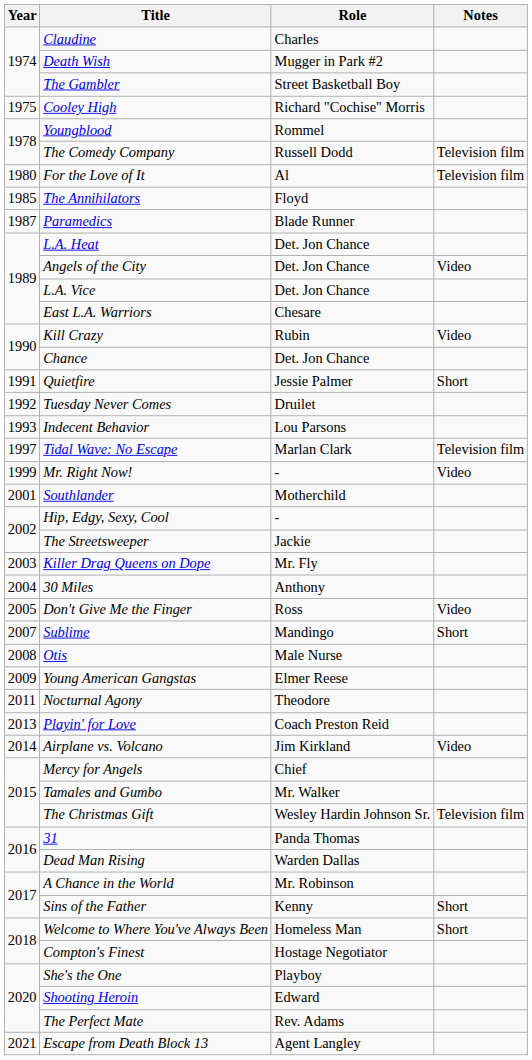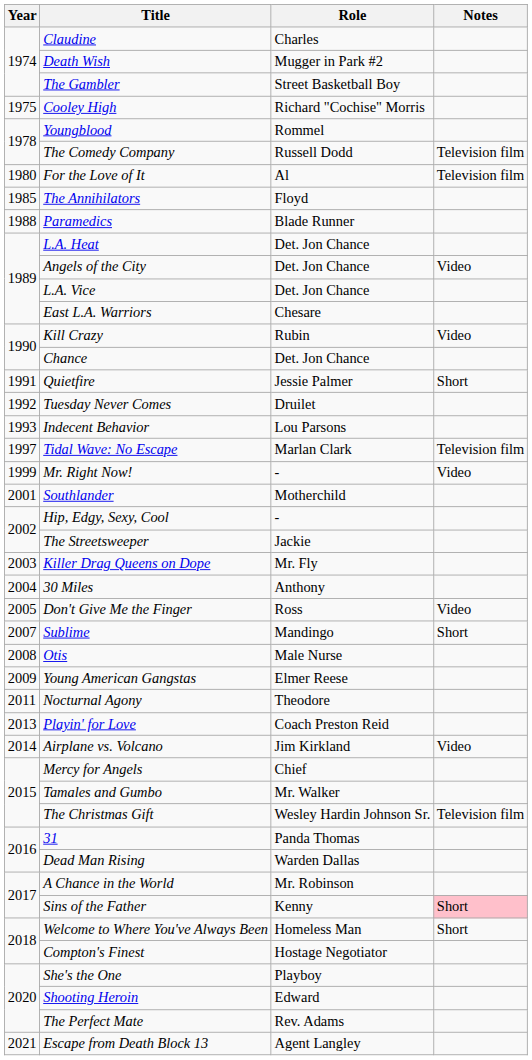 <table class = "wikitable sortable">
 <tr>
 <th>Year</th>
 <th>Title</th>
 <th>Role</th>
 <th class = "unsortable">Notes</th>
 </tr>
 <tr>
 <td rowspan=3>1974</td>
 <td><em><a href='#'>Claudine</a></em></td>
 <td>Charles</td>
 <td></td>
 </tr>
 <tr>
 <td><em><a href='#'>Death Wish</a></em></td>
 <td>Mugger in Park #2</td>
 <td></td>
 </tr>
 <tr>
 <td><em><a href='#'>The Gambler</a></em></td>
 <td>Street Basketball Boy</td>
 <td></td>
 </tr>
 <tr>
 <td>1975</td>
 <td><em><a href='#'>Cooley High</a></em></td>
 <td>Richard "Cochise" Morris</td>
 <td></td>
 </tr>
 <tr>
 <td rowspan=2>1978</td>
 <td><em><a href='#'>Youngblood</a></em></td>
 <td>Rommel</td>
 <td></td>
 </tr>
 <tr>
 <td><em>The Comedy Company</em></td>
 <td>Russell Dodd</td>
 <td>Television film</td>
 </tr>
 <tr>
 <td>1980</td>
 <td><em>For the Love of It</em></td>
 <td>Al</td>
 <td>Television film</td>
 </tr>
 <tr>
 <td>1985</td>
 <td><em><a href='#'>The Annihilators</a></em></td>
 <td>Floyd</td>
 <td></td>
 </tr>
 <tr>
-<td>1987</td>
+<td>1988</td>
 <td><em><a href='#'>Paramedics</a></em></td>
 <td>Blade Runner</td>
 <td></td>
 </tr>
 <tr>
 <td rowspan=4>1989</td>
 <td><em><a href='#'>L.A. Heat</a></em></td>
 <td>Det. Jon Chance</td>
 <td></td>
 </tr>
 <tr>
 <td><em>Angels of the City</em></td>
 <td>Det. Jon Chance</td>
 <td>Video</td>
 </tr>
 <tr>
 <td><em>L.A. Vice</em></td>
 <td>Det. Jon Chance</td>
 <td></td>
 </tr>
 <tr>
 <td><em>East L.A. Warriors</em></td>
 <td>Chesare</td>
 <td></td>
 </tr>
 <tr>
 <td rowspan=2>1990</td>
 <td><em>Kill Crazy</em></td>
 <td>Rubin</td>
 <td>Video</td>
 </tr>
 <tr>
 <td><em>Chance</em></td>
 <td>Det. Jon Chance</td>
 <td></td>
 </tr>
 <tr>
 <td>1991</td>
 <td><em>Quietfire</em></td>
 <td>Jessie Palmer</td>
 <td>Short</td>
 </tr>
 <tr>
 <td>1992</td>
 <td><em>Tuesday Never Comes</em></td>
 <td>Druilet</td>
 <td></td>
 </tr>
 <tr>
 <td>1993</td>
 <td><em>Indecent Behavior</em></td>
 <td>Lou Parsons</td>
 <td></td>
 </tr>
 <tr>
 <td>1997</td>
 <td><em><a href='#'>Tidal Wave: No Escape</a></em></td>
 <td>Marlan Clark</td>
 <td>Television film</td>
 </tr>
 <tr>
 <td>1999</td>
 <td><em>Mr. Right Now!</em></td>
 <td>-</td>
 <td>Video</td>
 </tr>
 <tr>
 <td>2001</td>
 <td><em><a href='#'>Southlander</a></em></td>
 <td>Motherchild</td>
 <td></td>
 </tr>
 <tr>
 <td rowspan=2>2002</td>
 <td><em>Hip, Edgy, Sexy, Cool</em></td>
 <td>-</td>
 <td></td>
 </tr>
 <tr>
 <td><em>The Streetsweeper</em></td>
 <td>Jackie</td>
 <td></td>
 </tr>
 <tr>
 <td>2003</td>
 <td><em><a href='#'>Killer Drag Queens on Dope</a></em></td>
 <td>Mr. Fly</td>
 <td></td>
 </tr>
 <tr>
 <td>2004</td>
 <td><em>30 Miles</em></td>
 <td>Anthony</td>
 <td></td>
 </tr>
 <tr>
 <td>2005</td>
 <td><em>Don't Give Me the Finger</em></td>
 <td>Ross</td>
 <td>Video</td>
 </tr>
 <tr>
 <td>2007</td>
 <td><em><a href='#'>Sublime</a></em></td>
 <td>Mandingo</td>
 <td>Short</td>
 </tr>
 <tr>
 <td>2008</td>
 <td><em><a href='#'>Otis</a></em></td>
 <td>Male Nurse</td>
 <td></td>
 </tr>
 <tr>
 <td>2009</td>
 <td><em>Young American Gangstas</em></td>
 <td>Elmer Reese</td>
 <td></td>
 </tr>
 <tr>
 <td>2011</td>
 <td><em>Nocturnal Agony</em></td>
 <td>Theodore</td>
 <td></td>
 </tr>
 <tr>
 <td>2013</td>
 <td><em><a href='#'>Playin' for Love</a></em></td>
 <td>Coach Preston Reid</td>
 <td></td>
 </tr>
 <tr>
 <td>2014</td>
 <td><em>Airplane vs. Volcano</em></td>
 <td>Jim Kirkland</td>
 <td>Video</td>
 </tr>
 <tr>
 <td rowspan=3>2015</td>
 <td><em>Mercy for Angels</em></td>
 <td>Chief</td>
 <td></td>
 </tr>
 <tr>
 <td><em>Tamales and Gumbo</em></td>
 <td>Mr. Walker</td>
 <td></td>
 </tr>
 <tr>
 <td><em>The Christmas Gift</em></td>
 <td>Wesley Hardin Johnson Sr.</td>
 <td>Television film</td>
 </tr>
 <tr>
 <td rowspan=2>2016</td>
 <td><em><a href='#'>31</a></em></td>
 <td>Panda Thomas</td>
 <td></td>
 </tr>
 <tr>
 <td><em>Dead Man Rising</em></td>
 <td>Warden Dallas</td>
 <td></td>
 </tr>
 <tr>
 <td rowspan=2>2017</td>
 <td><em>A Chance in the World</em></td>
 <td>Mr. Robinson</td>
 <td></td>
 </tr>
 <tr>
 <td><em>Sins of the Father</em></td>
 <td>Kenny</td>
-<td>Short</td>
+<td style="background: pink;">Short</td>
 </tr>
 <tr>
 <td rowspan=2>2018</td>
 <td><em>Welcome to Where You've Always Been</em></td>
 <td>Homeless Man</td>
 <td>Short</td>
 </tr>
 <tr>
 <td><em>Compton's Finest</em></td>
 <td>Hostage Negotiator</td>
 <td></td>
 </tr>
 <tr>
 <td rowspan=3>2020</td>
 <td><em>She's the One</em></td>
 <td>Playboy</td>
 <td></td>
 </tr>
 <tr>
 <td><em><a href='#'>Shooting Heroin</a></em></td>
 <td>Edward</td>
 <td></td>
 </tr>
 <tr>
 <td><em>The Perfect Mate</em></td>
 <td>Rev. Adams</td>
 <td></td>
 </tr>
 <tr>
 <td>2021</td>
 <td><em>Escape from Death Block 13</em></td>
 <td>Agent Langley</td>
 <td></td>
 </tr>
 </table>
